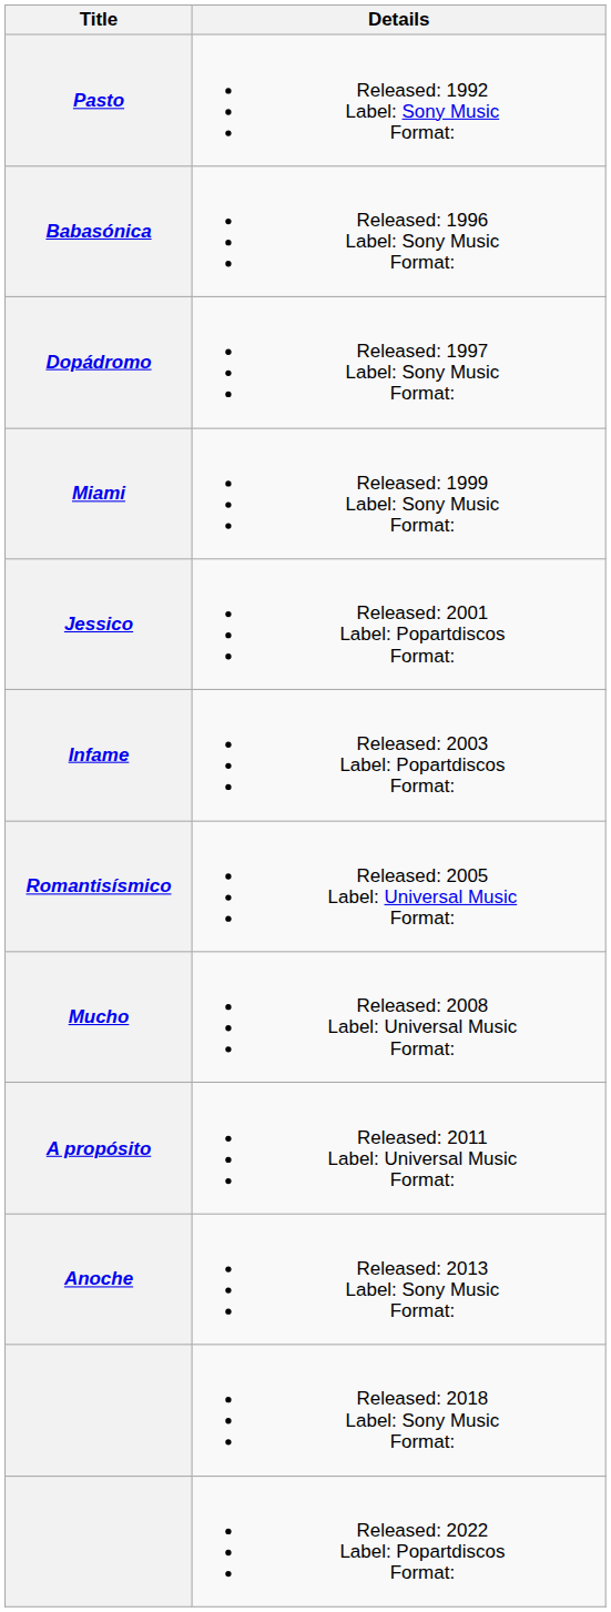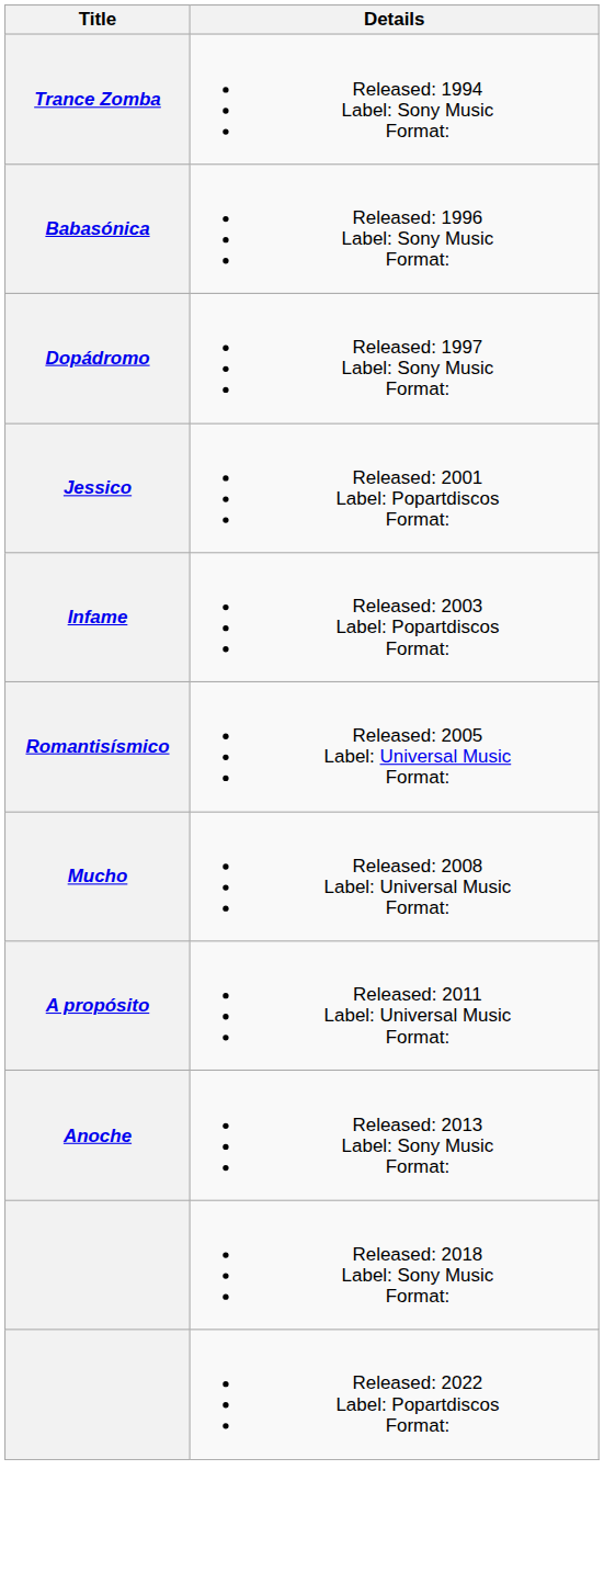 <table class="wikitable plainrowheaders" style="text-align:center">
 <tr>
 <th scope="col" style="width:9.5em">Title</th>
 <th scope="col" style="width:21.5em">Details</th>
 </tr>
 <tr>
-<th scope="row"><em><a href='#'>Pasto</a></em></th>
-<td><br><ul><li>Released: 1992</li><li>Label: <a href='#'>Sony Music</a></li><li>Format:</li></ul></td>
+<th scope="row"><em><a href='#'>Trance Zomba</a></em></th>
+<td><br><ul><li>Released: 1994</li><li>Label: Sony Music</li><li>Format:</li></ul></td>
 </tr>
 <tr>
 <th scope="row"><em><a href='#'>Babasónica</a></em></th>
 <td><br><ul><li>Released: 1996</li><li>Label: Sony Music</li><li>Format:</li></ul></td>
 </tr>
 <tr>
 <th scope="row"><em><a href='#'>Dopádromo</a></em></th>
 <td><br><ul><li>Released: 1997</li><li>Label: Sony Music</li><li>Format:</li></ul></td>
-</tr>
-<tr>
-<th scope="row"><em><a href='#'>Miami</a></em></th>
-<td><br><ul><li>Released: 1999</li><li>Label: Sony Music</li><li>Format:</li></ul></td>
 </tr>
 <tr>
 <th scope="row"><em><a href='#'>Jessico</a></em></th>
 <td><br><ul><li>Released: 2001</li><li>Label: Popartdiscos</li><li>Format:</li></ul></td>
 </tr>
 <tr>
 <th scope="row"><em><a href='#'>Infame</a></em></th>
 <td><br><ul><li>Released: 2003</li><li>Label: Popartdiscos</li><li>Format:</li></ul></td>
 </tr>
 <tr>
 <th scope="row"><em><a href='#'>Romantisísmico</a></em></th>
 <td><br><ul><li>Released: 2005</li><li>Label: <a href='#'>Universal Music</a></li><li>Format:</li></ul></td>
 </tr>
 <tr>
 <th scope="row"><em><a href='#'>Mucho</a></em></th>
 <td><br><ul><li>Released: 2008</li><li>Label: Universal Music</li><li>Format:</li></ul></td>
 </tr>
 <tr>
 <th scope="row"><em><a href='#'>A propósito</a></em></th>
 <td><br><ul><li>Released: 2011</li><li>Label: Universal Music</li><li>Format:</li></ul></td>
 </tr>
 <tr>
 <th scope="row"><em><a href='#'>Anoche</a></em></th>
 <td><br><ul><li>Released: 2013</li><li>Label: Sony Music</li><li>Format:</li></ul></td>
 </tr>
 <tr>
 <th scope="row"></th>
 <td><br><ul><li>Released: 2018</li><li>Label: Sony Music</li><li>Format:</li></ul></td>
 </tr>
 <tr>
 <th scope="row"></th>
 <td><br><ul><li>Released: 2022</li><li>Label: Popartdiscos</li><li>Format:</li></ul></td>
 </tr>
 </table>
